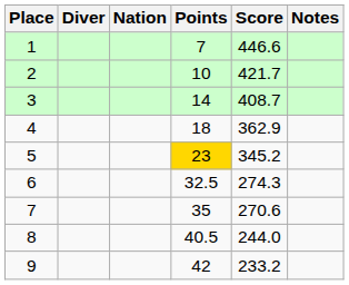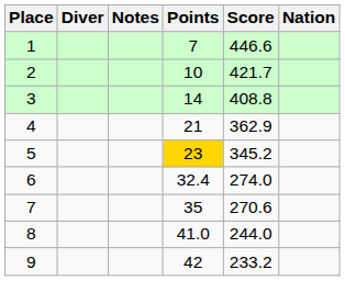 <table class="wikitable sortable" style="text-align:center">
 <tr>
 <th>Place</th>
 <th>Diver</th>
-<th>Nation</th>
+<th>Notes</th>
 <th>Points</th>
 <th>Score</th>
-<th>Notes</th>
+<th>Nation</th>
 </tr>
 <tr style="background:#cfc;">
 <td>1</td>
 <td align=left></td>
-<td align=left></td>
+<td></td>
 <td>7</td>
 <td>446.6</td>
-<td></td>
+<td align=left></td>
 </tr>
 <tr style="background:#cfc;">
 <td>2</td>
 <td align=left></td>
-<td align=left></td>
+<td></td>
 <td>10</td>
 <td>421.7</td>
-<td></td>
+<td align=left></td>
 </tr>
 <tr style="background:#cfc;">
 <td>3</td>
 <td align=left></td>
+<td></td>
+<td>14</td>
+<td>408.8</td>
 <td align=left></td>
-<td>14</td>
-<td>408.7</td>
-<td></td>
 </tr>
 <tr>
 <td>4</td>
 <td align=left></td>
+<td></td>
+<td>21</td>
+<td>362.9</td>
 <td align=left></td>
-<td>18</td>
-<td>362.9</td>
-<td></td>
 </tr>
 <tr>
 <td>5</td>
 <td align=left></td>
-<td align=left></td>
+<td></td>
 <td style="background: gold;">23</td>
 <td>345.2</td>
-<td></td>
+<td align=left></td>
 </tr>
 <tr>
 <td>6</td>
 <td align=left></td>
+<td></td>
+<td>32.4</td>
+<td>274.0</td>
 <td align=left></td>
-<td>32.5</td>
-<td>274.3</td>
-<td></td>
 </tr>
 <tr>
 <td>7</td>
 <td align=left></td>
-<td align=left></td>
+<td></td>
 <td>35</td>
 <td>270.6</td>
-<td></td>
+<td align=left></td>
 </tr>
 <tr>
 <td>8</td>
 <td align=left></td>
+<td></td>
+<td>41.0</td>
+<td>244.0</td>
 <td align=left></td>
-<td>40.5</td>
-<td>244.0</td>
-<td></td>
 </tr>
 <tr>
 <td>9</td>
 <td align=left></td>
-<td align=left></td>
+<td></td>
 <td>42</td>
 <td>233.2</td>
-<td></td>
+<td align=left></td>
 </tr>
 </table>
